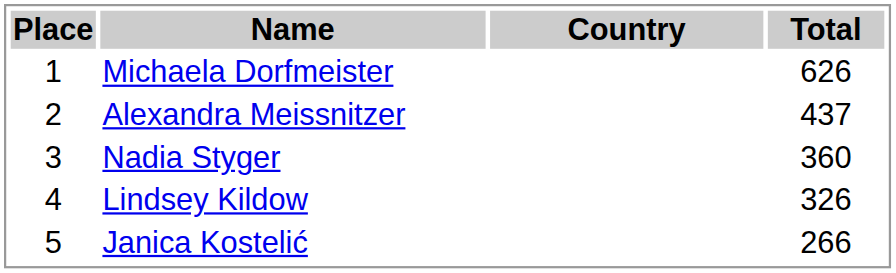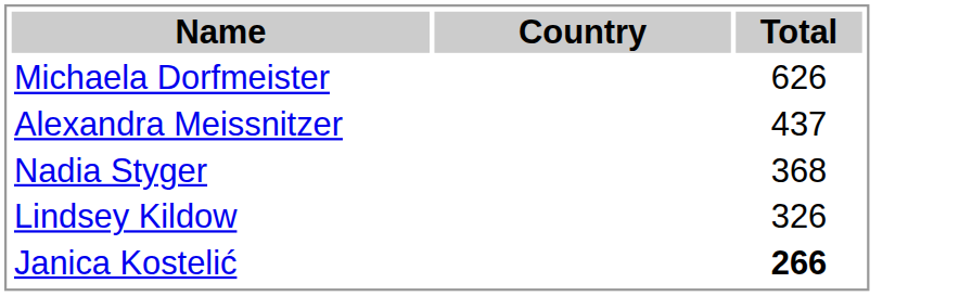 <table border="0" style="border: 1px solid #999; background-color:#FFFFFF; text-align:left; font-size:86%; line-height:15px;">
 <tr align="center" bgcolor="#CCCCCC">
-<th width=35>Place</th>
 <th width=170>Name</th>
 <th width=120>Country</th>
 <th width=50>Total</th>
 </tr>
 <tr>
-<td align=center>1</td>
 <td><a href='#'>Michaela Dorfmeister</a></td>
 <td></td>
 <td align=center>626</td>
 </tr>
 <tr>
-<td align=center>2</td>
 <td><a href='#'>Alexandra Meissnitzer</a></td>
 <td></td>
 <td align=center>437</td>
 </tr>
 <tr>
-<td align=center>3</td>
 <td><a href='#'>Nadia Styger</a></td>
 <td></td>
-<td align=center>360</td>
+<td align=center>368</td>
 </tr>
 <tr>
-<td align=center>4</td>
 <td><a href='#'>Lindsey Kildow</a></td>
 <td></td>
 <td align=center>326</td>
 </tr>
 <tr>
-<td align=center>5</td>
 <td><a href='#'>Janica Kostelić</a></td>
 <td></td>
-<td align=center>266</td>
+<td align=center><strong>266</strong></td>
 </tr>
 </table>
